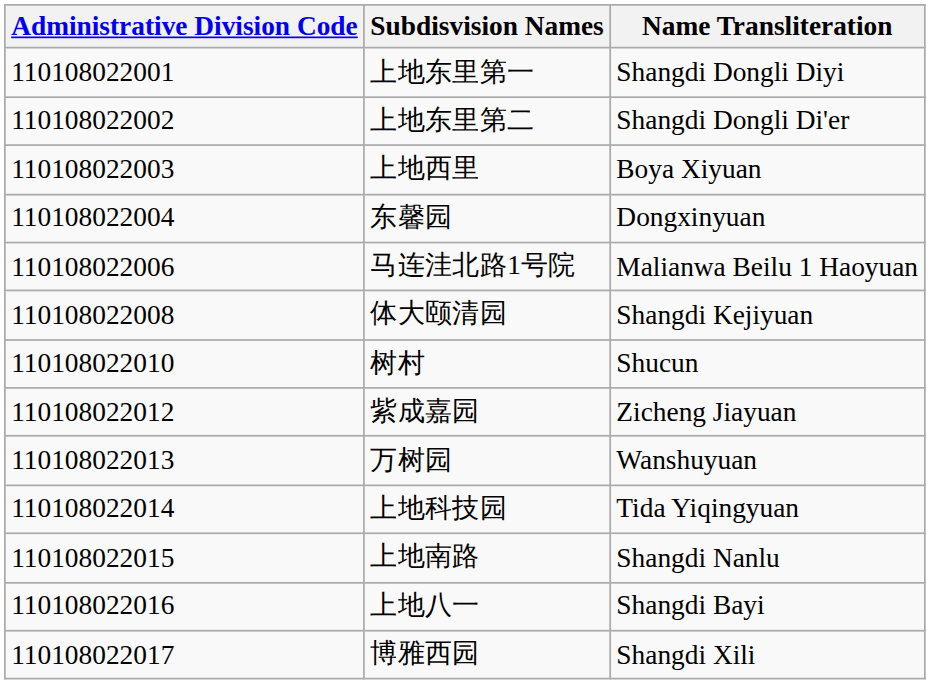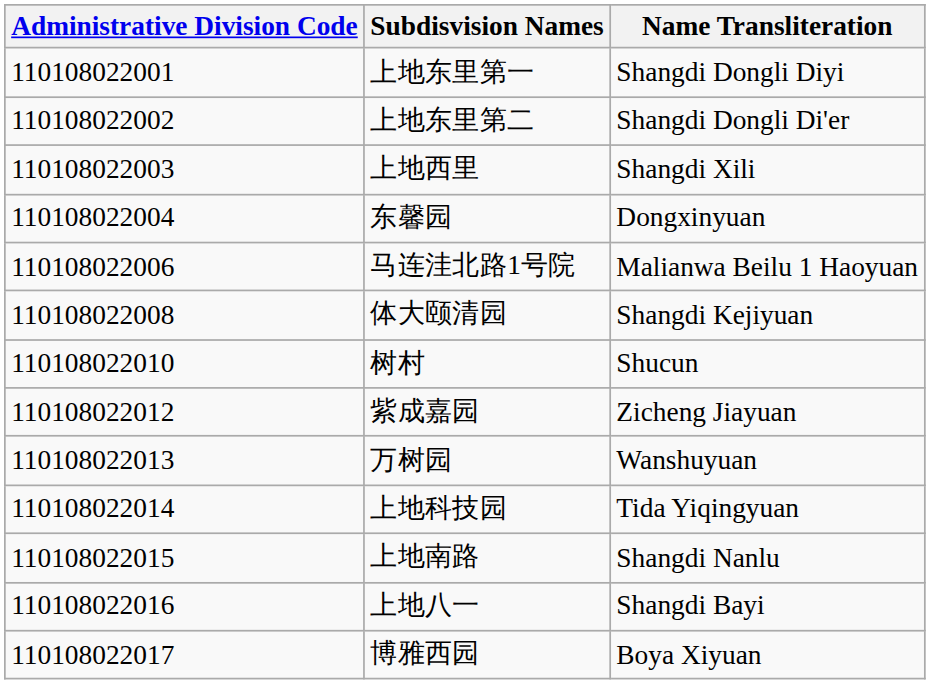 <table class="wikitable sortable">
 <tr>
 <th><a href='#'>Administrative Division Code</a></th>
 <th>Subdisvision Names</th>
 <th>Name Transliteration</th>
 </tr>
 <tr>
 <td>110108022001</td>
 <td>上地东里第一</td>
 <td>Shangdi Dongli Diyi</td>
 </tr>
 <tr>
 <td>110108022002</td>
 <td>上地东里第二</td>
 <td>Shangdi Dongli Di'er</td>
 </tr>
 <tr>
 <td>110108022003</td>
 <td>上地西里</td>
-<td>Boya Xiyuan</td>
+<td>Shangdi Xili</td>
 </tr>
 <tr>
 <td>110108022004</td>
 <td>东馨园</td>
 <td>Dongxinyuan</td>
 </tr>
 <tr>
 <td>110108022006</td>
 <td>马连洼北路1号院</td>
 <td>Malianwa Beilu 1 Haoyuan</td>
 </tr>
 <tr>
 <td>110108022008</td>
 <td>体大颐清园</td>
 <td>Shangdi Kejiyuan</td>
 </tr>
 <tr>
 <td>110108022010</td>
 <td>树村</td>
 <td>Shucun</td>
 </tr>
 <tr>
 <td>110108022012</td>
 <td>紫成嘉园</td>
 <td>Zicheng Jiayuan</td>
 </tr>
 <tr>
 <td>110108022013</td>
 <td>万树园</td>
 <td>Wanshuyuan</td>
 </tr>
 <tr>
 <td>110108022014</td>
 <td>上地科技园</td>
 <td>Tida Yiqingyuan</td>
 </tr>
 <tr>
 <td>110108022015</td>
 <td>上地南路</td>
 <td>Shangdi Nanlu</td>
 </tr>
 <tr>
 <td>110108022016</td>
 <td>上地八一</td>
 <td>Shangdi Bayi</td>
 </tr>
 <tr>
 <td>110108022017</td>
 <td>博雅西园</td>
-<td>Shangdi Xili</td>
+<td>Boya Xiyuan</td>
 </tr>
 </table>
